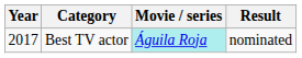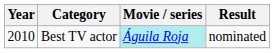 <table border="1" class="wikitable">
 <tr>
 <th><strong>Year</strong></th>
 <th><strong>Category</strong></th>
 <th><strong>Movie / series</strong></th>
 <th>Result</th>
 </tr>
 <tr>
-<td>2017</td>
+<td>2010</td>
 <td>Best TV actor</td>
 <td style="background: paleturquoise;"><em><a href='#'>Águila Roja</a></em></td>
 <td>nominated</td>
 </tr>
 </table>
